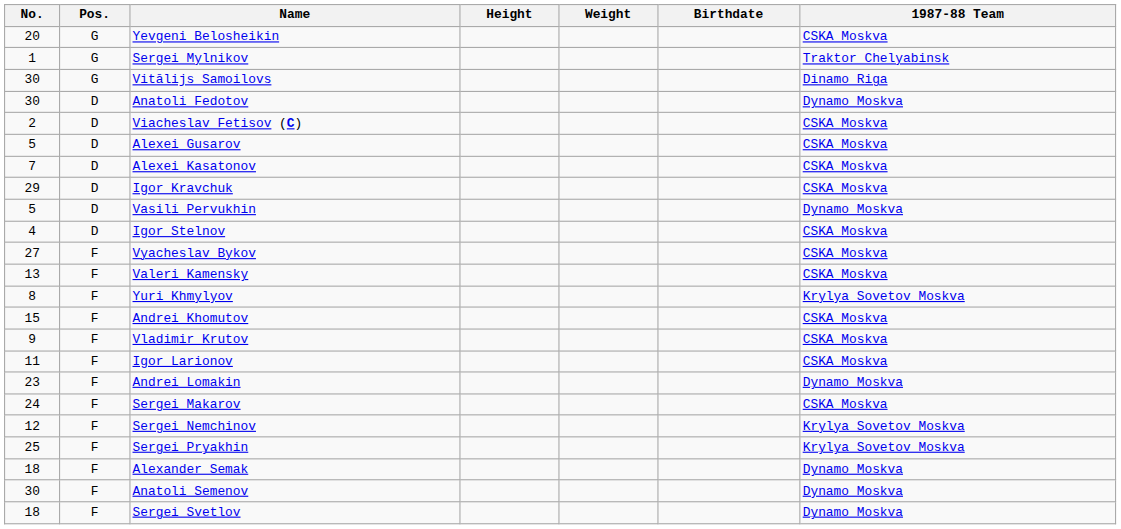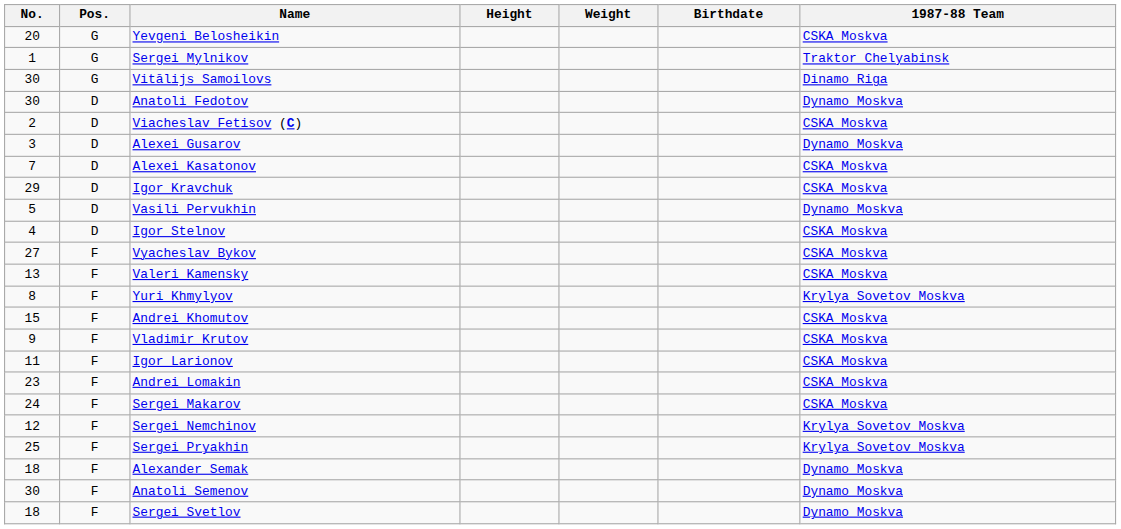 <table class="wikitable sortable" width="80%" style="font-size: 90%; text-align: center;">
 <tr>
 <th>No.</th>
 <th>Pos.</th>
 <th>Name</th>
 <th>Height</th>
 <th>Weight</th>
 <th>Birthdate</th>
 <th>1987-88 Team</th>
 </tr>
 <tr>
 <td>20</td>
 <td>G</td>
 <td style="text-align:left;"><a href='#'>Yevgeni Belosheikin</a></td>
 <td></td>
 <td></td>
 <td style="text-align:right;"></td>
 <td style="text-align:left;"> <a href='#'>CSKA Moskva</a></td>
 </tr>
 <tr>
 <td>1</td>
 <td>G</td>
 <td style="text-align:left;"><a href='#'>Sergei Mylnikov</a></td>
 <td></td>
 <td></td>
 <td style="text-align:right;"></td>
 <td style="text-align:left;"> <a href='#'>Traktor Chelyabinsk</a></td>
 </tr>
 <tr>
 <td>30</td>
 <td>G</td>
 <td style="text-align:left;"><a href='#'>Vitālijs Samoilovs</a></td>
 <td></td>
 <td></td>
 <td style="text-align:right;"></td>
 <td style="text-align:left;"> <a href='#'>Dinamo Riga</a></td>
 </tr>
 <tr>
 <td>30</td>
 <td>D</td>
 <td style="text-align:left;"><a href='#'>Anatoli Fedotov</a></td>
 <td></td>
 <td></td>
 <td style="text-align:right;"></td>
 <td style="text-align:left;"> <a href='#'>Dynamo Moskva</a></td>
 </tr>
 <tr>
 <td>2</td>
 <td>D</td>
 <td style="text-align:left;"><a href='#'>Viacheslav Fetisov</a> (<strong><a href='#'>C</a></strong>)</td>
 <td></td>
 <td></td>
 <td style="text-align:right;"></td>
 <td style="text-align:left;"> <a href='#'>CSKA Moskva</a></td>
 </tr>
 <tr>
-<td>5</td>
+<td>3</td>
 <td>D</td>
 <td style="text-align:left;"><a href='#'>Alexei Gusarov</a></td>
 <td></td>
 <td></td>
 <td style="text-align:right;"></td>
-<td style="text-align:left;"> <a href='#'>CSKA Moskva</a></td>
+<td style="text-align:left;"> <a href='#'>Dynamo Moskva</a></td>
 </tr>
 <tr>
 <td>7</td>
 <td>D</td>
 <td style="text-align:left;"><a href='#'>Alexei Kasatonov</a></td>
 <td></td>
 <td></td>
 <td style="text-align:right;"></td>
 <td style="text-align:left;"> <a href='#'>CSKA Moskva</a></td>
 </tr>
 <tr>
 <td>29</td>
 <td>D</td>
 <td style="text-align:left;"><a href='#'>Igor Kravchuk</a></td>
 <td></td>
 <td></td>
 <td style="text-align:right;"></td>
 <td style="text-align:left;"> <a href='#'>CSKA Moskva</a></td>
 </tr>
 <tr>
 <td>5</td>
 <td>D</td>
 <td style="text-align:left;"><a href='#'>Vasili Pervukhin</a></td>
 <td></td>
 <td></td>
 <td style="text-align:right;"></td>
 <td style="text-align:left;"> <a href='#'>Dynamo Moskva</a></td>
 </tr>
 <tr>
 <td>4</td>
 <td>D</td>
 <td style="text-align:left;"><a href='#'>Igor Stelnov</a></td>
 <td></td>
 <td></td>
 <td style="text-align:right;"></td>
 <td style="text-align:left;"> <a href='#'>CSKA Moskva</a></td>
 </tr>
 <tr>
 <td>27</td>
 <td>F</td>
 <td style="text-align:left;"><a href='#'>Vyacheslav Bykov</a></td>
 <td></td>
 <td></td>
 <td style="text-align:right;"></td>
 <td style="text-align:left;"> <a href='#'>CSKA Moskva</a></td>
 </tr>
 <tr>
 <td>13</td>
 <td>F</td>
 <td style="text-align:left;"><a href='#'>Valeri Kamensky</a></td>
 <td></td>
 <td></td>
 <td style="text-align:right;"></td>
 <td style="text-align:left;"> <a href='#'>CSKA Moskva</a></td>
 </tr>
 <tr>
 <td>8</td>
 <td>F</td>
 <td style="text-align:left;"><a href='#'>Yuri Khmylyov</a></td>
 <td></td>
 <td></td>
 <td style="text-align:right;"></td>
 <td style="text-align:left;"> <a href='#'>Krylya Sovetov Moskva</a></td>
 </tr>
 <tr>
 <td>15</td>
 <td>F</td>
 <td style="text-align:left;"><a href='#'>Andrei Khomutov</a></td>
 <td></td>
 <td></td>
 <td style="text-align:right;"></td>
 <td style="text-align:left;"> <a href='#'>CSKA Moskva</a></td>
 </tr>
 <tr>
 <td>9</td>
 <td>F</td>
 <td style="text-align:left;"><a href='#'>Vladimir Krutov</a></td>
 <td></td>
 <td></td>
 <td style="text-align:right;"></td>
 <td style="text-align:left;"> <a href='#'>CSKA Moskva</a></td>
 </tr>
 <tr>
 <td>11</td>
 <td>F</td>
 <td style="text-align:left;"><a href='#'>Igor Larionov</a></td>
 <td></td>
 <td></td>
 <td style="text-align:right;"></td>
 <td style="text-align:left;"> <a href='#'>CSKA Moskva</a></td>
 </tr>
 <tr>
 <td>23</td>
 <td>F</td>
 <td style="text-align:left;"><a href='#'>Andrei Lomakin</a></td>
 <td></td>
 <td></td>
 <td style="text-align:right;"></td>
-<td style="text-align:left;"> <a href='#'>Dynamo Moskva</a></td>
+<td style="text-align:left;"> <a href='#'>CSKA Moskva</a></td>
 </tr>
 <tr>
 <td>24</td>
 <td>F</td>
 <td style="text-align:left;"><a href='#'>Sergei Makarov</a></td>
 <td></td>
 <td></td>
 <td style="text-align:right;"></td>
 <td style="text-align:left;"> <a href='#'>CSKA Moskva</a></td>
 </tr>
 <tr>
 <td>12</td>
 <td>F</td>
 <td style="text-align:left;"><a href='#'>Sergei Nemchinov</a></td>
 <td></td>
 <td></td>
 <td style="text-align:right;"></td>
 <td style="text-align:left;"> <a href='#'>Krylya Sovetov Moskva</a></td>
 </tr>
 <tr>
 <td>25</td>
 <td>F</td>
 <td style="text-align:left;"><a href='#'>Sergei Pryakhin</a></td>
 <td></td>
 <td></td>
 <td style="text-align:right;"></td>
 <td style="text-align:left;"> <a href='#'>Krylya Sovetov Moskva</a></td>
 </tr>
 <tr>
 <td>18</td>
 <td>F</td>
 <td style="text-align:left;"><a href='#'>Alexander Semak</a></td>
 <td></td>
 <td></td>
 <td style="text-align:right;"></td>
 <td style="text-align:left;"> <a href='#'>Dynamo Moskva</a></td>
 </tr>
 <tr>
 <td>30</td>
 <td>F</td>
 <td style="text-align:left;"><a href='#'>Anatoli Semenov</a></td>
 <td></td>
 <td></td>
 <td style="text-align:right;"></td>
 <td style="text-align:left;"> <a href='#'>Dynamo Moskva</a></td>
 </tr>
 <tr>
 <td>18</td>
 <td>F</td>
 <td style="text-align:left;"><a href='#'>Sergei Svetlov</a></td>
 <td></td>
 <td></td>
 <td style="text-align:right;"></td>
 <td style="text-align:left;"> <a href='#'>Dynamo Moskva</a></td>
 </tr>
 </table>
